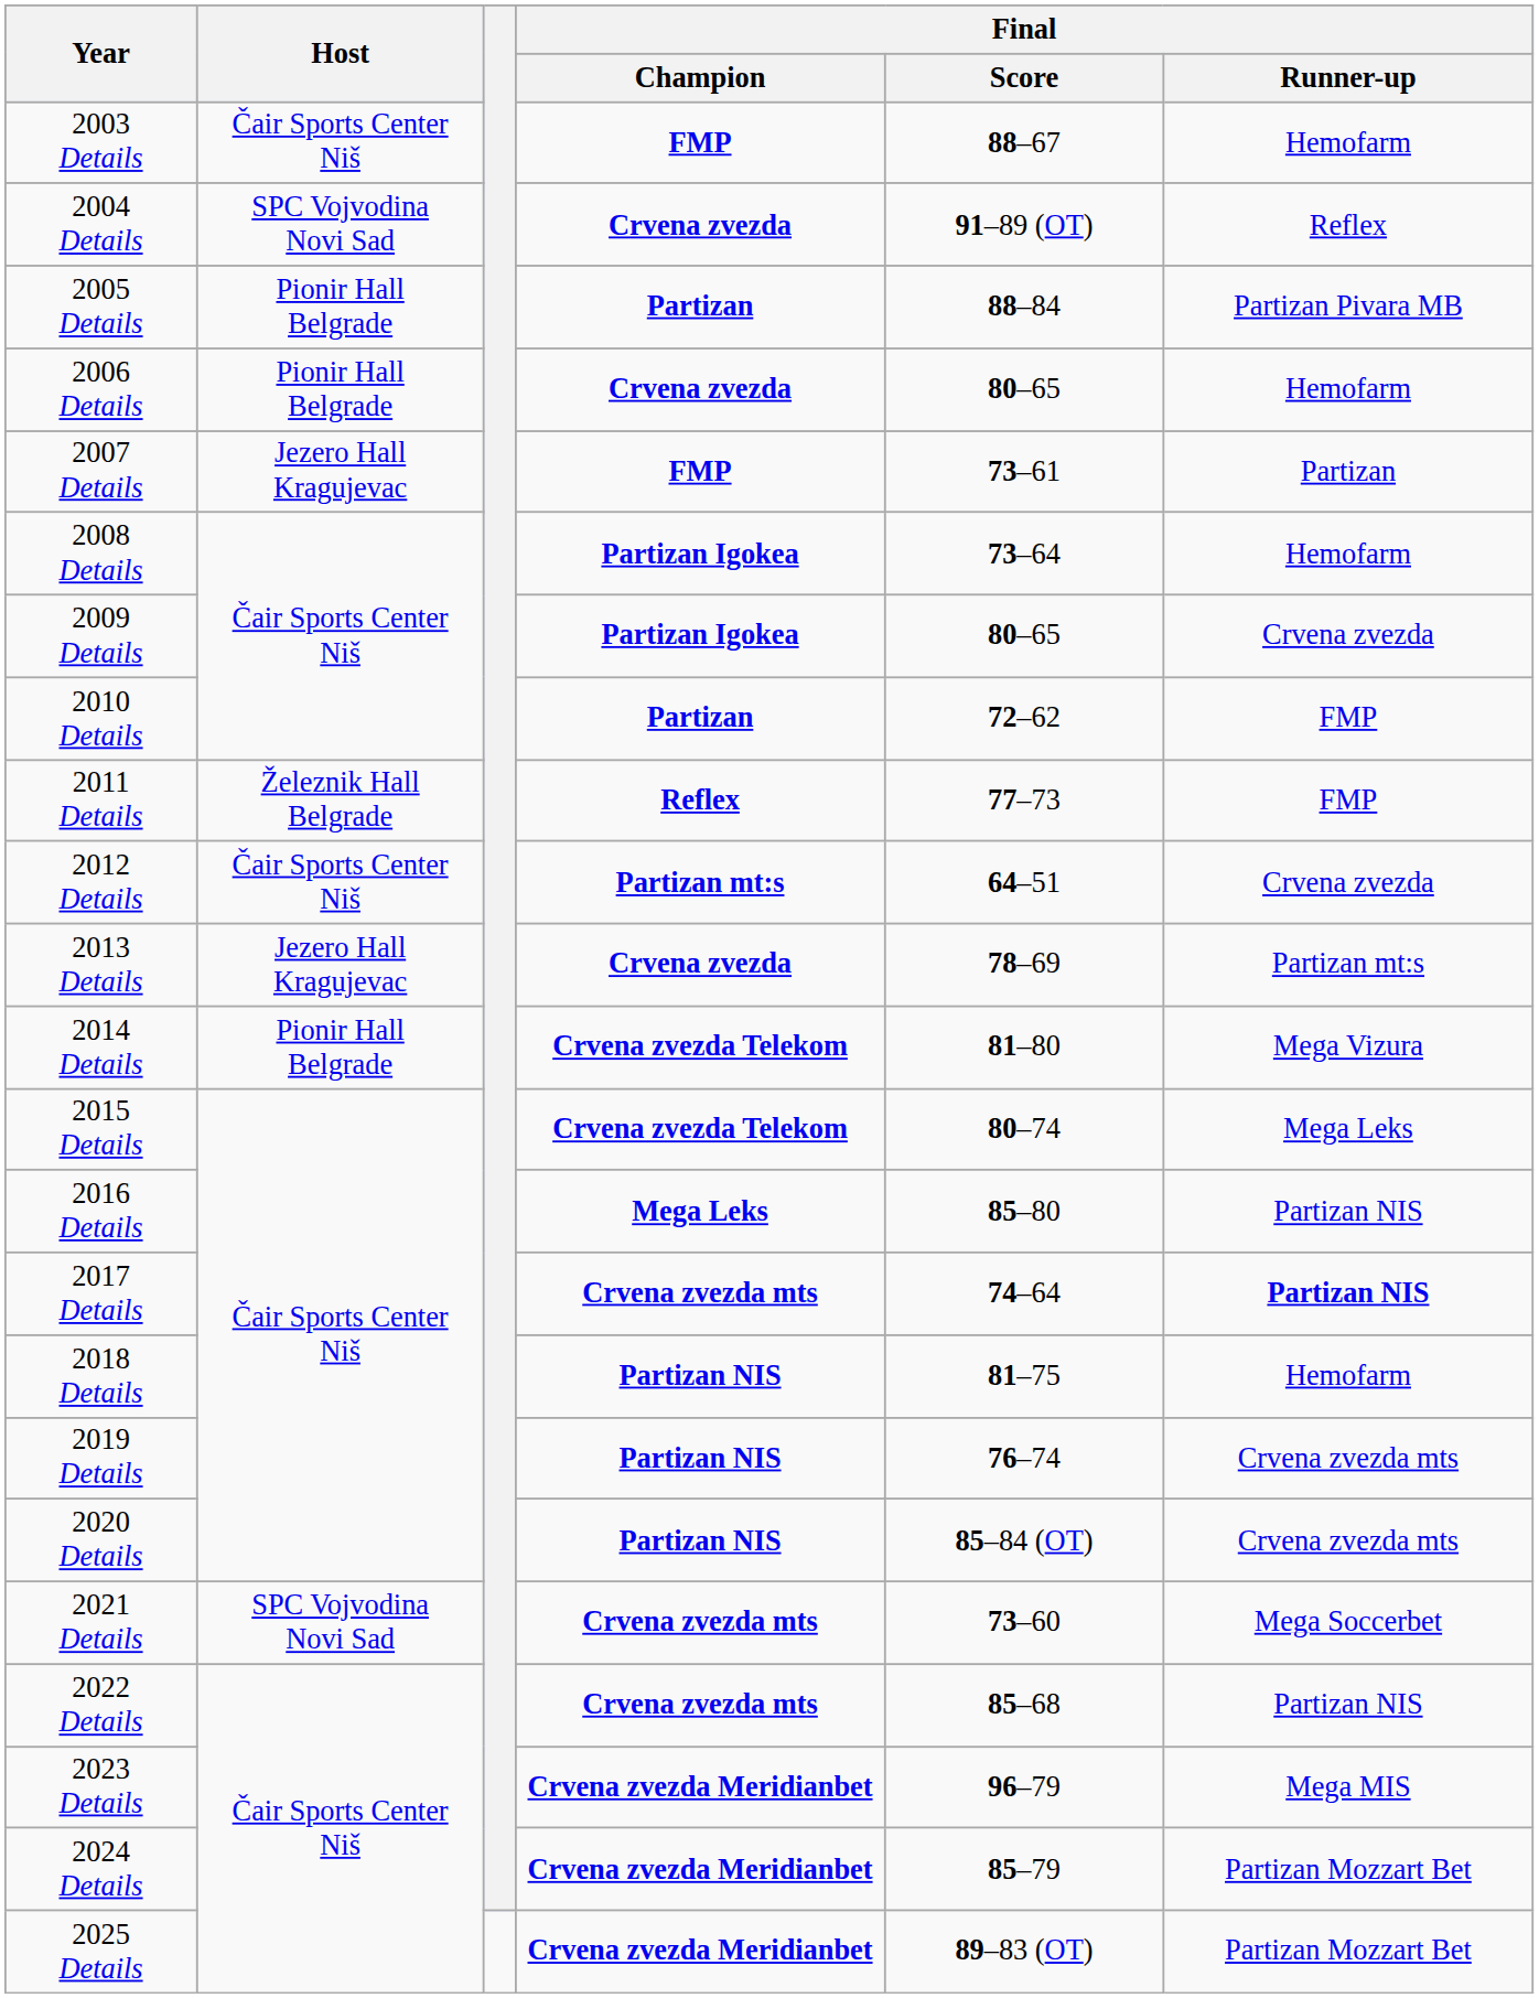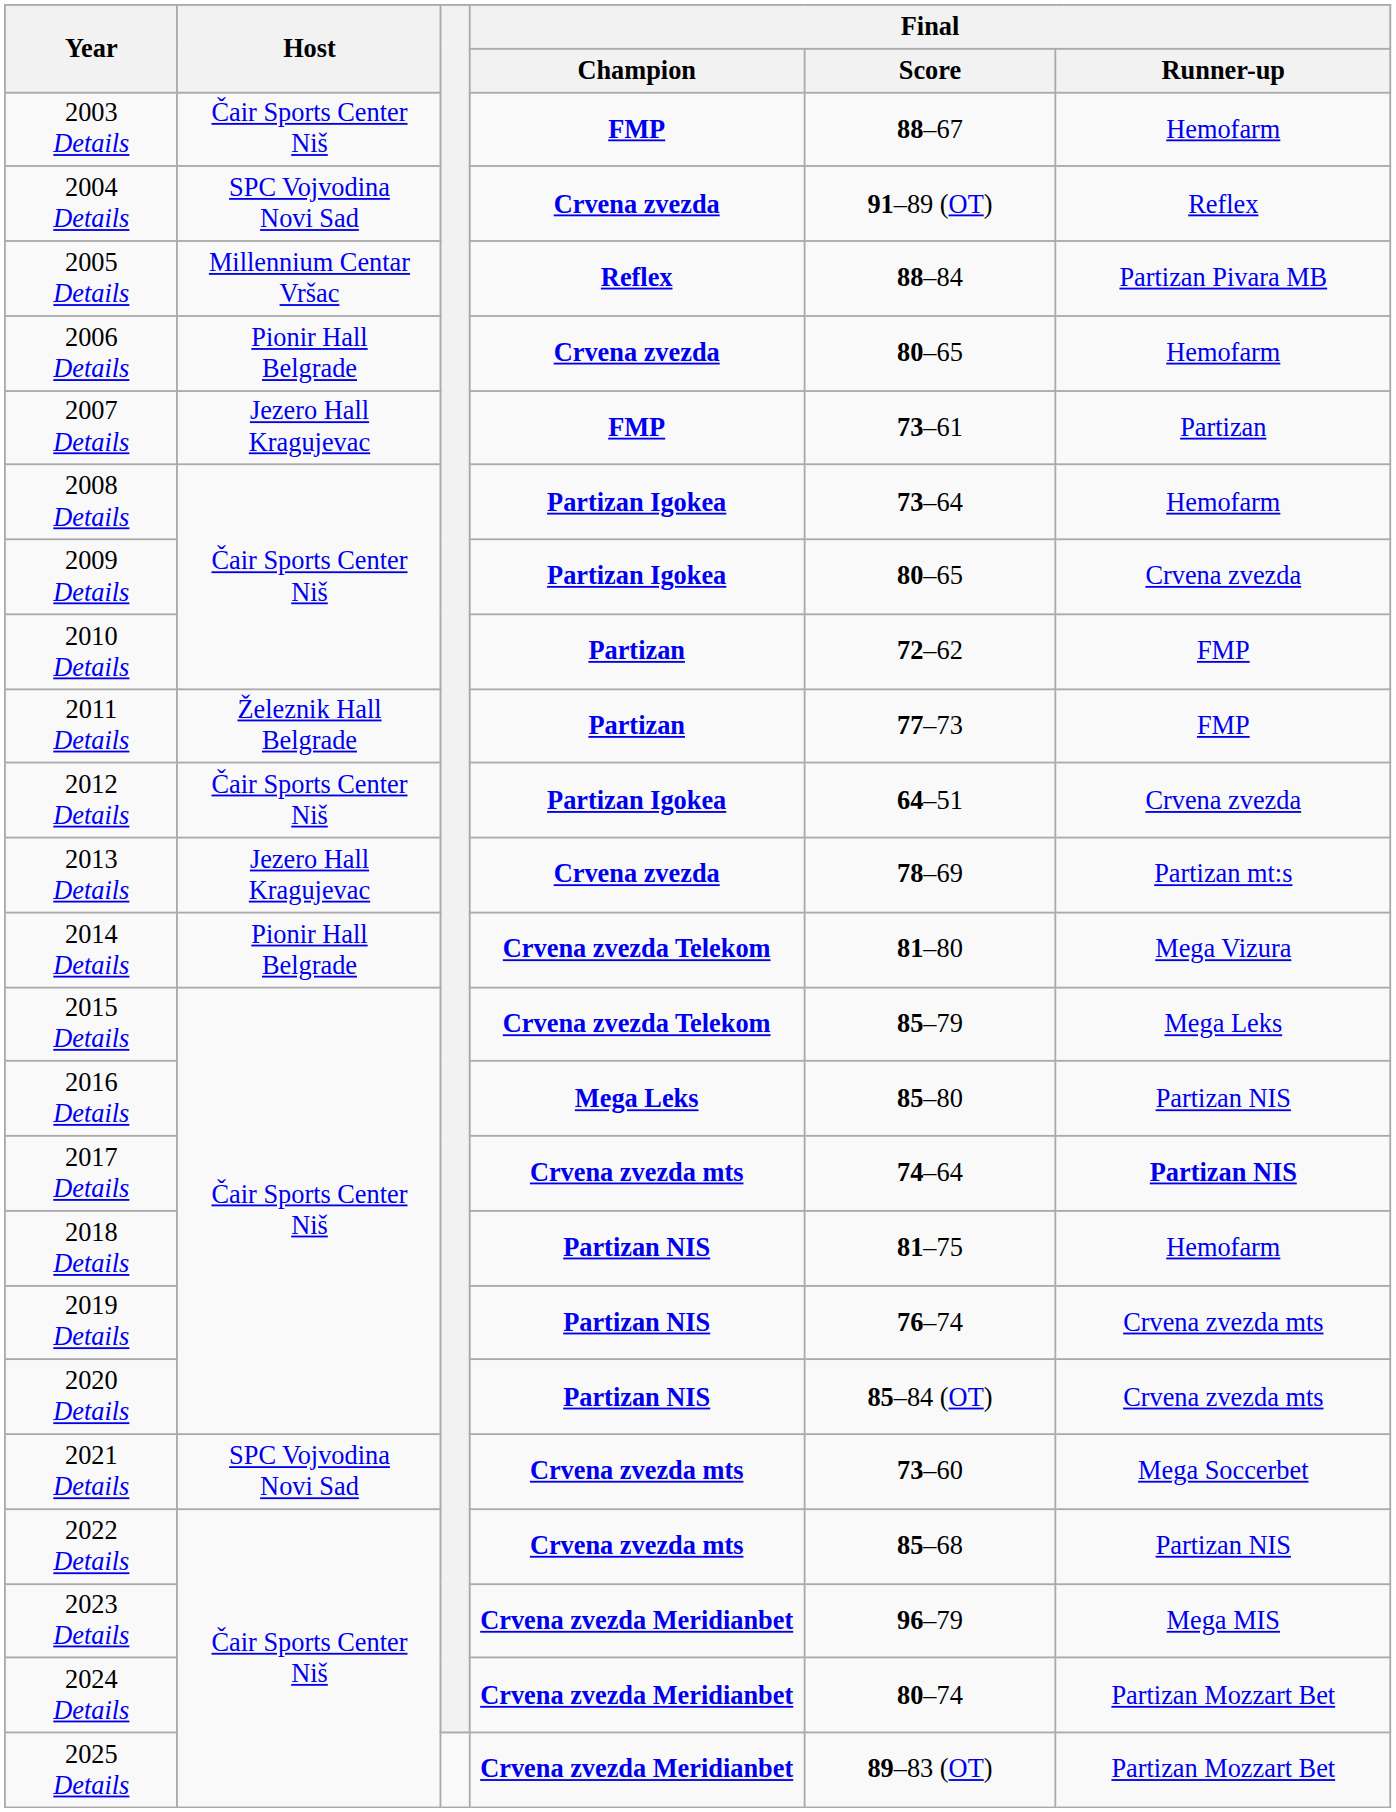 <table class="wikitable" style="font-size:90%; text-align: center; width:60%">
 <tr bgcolor=#C1D8FF>
 <th rowspan=2 width=6%>Year</th>
 <th rowspan=2 width=9%>Host</th>
 <th width=1% rowspan=24 bgcolor=ffffff></th>
 <th colspan=5>Final</th>
 </tr>
 <tr bgcolor=#EFEFEF>
 <th width=12%>Champion</th>
 <th width=9%>Score</th>
 <th width=12%>Runner-up</th>
 </tr>
 <tr>
 <td>2003<br><em><a href='#'>Details</a></em></td>
 <td><a href='#'>Čair Sports Center</a><br><a href='#'>Niš</a></td>
 <td><strong><a href='#'>FMP</a></strong></td>
 <td><strong>88</strong>–67</td>
 <td><a href='#'>Hemofarm</a></td>
 </tr>
 <tr>
 <td>2004<br><em><a href='#'>Details</a></em></td>
 <td><a href='#'>SPC Vojvodina</a><br><a href='#'>Novi Sad</a></td>
 <td><strong><a href='#'>Crvena zvezda</a></strong></td>
 <td><strong>91</strong>–89 (<a href='#'>OT</a>)</td>
 <td><a href='#'>Reflex</a></td>
 </tr>
 <tr>
 <td>2005<br><em><a href='#'>Details</a></em></td>
-<td><a href='#'>Pionir Hall</a><br><a href='#'>Belgrade</a></td>
-<td><strong><a href='#'>Partizan</a></strong></td>
+<td><a href='#'>Millennium Centar</a><br><a href='#'>Vršac</a></td>
+<td><strong><a href='#'>Reflex</a></strong></td>
 <td><strong>88</strong>–84</td>
 <td><a href='#'>Partizan Pivara MB</a></td>
 </tr>
 <tr>
 <td>2006<br><em><a href='#'>Details</a></em></td>
 <td><a href='#'>Pionir Hall</a><br><a href='#'>Belgrade</a></td>
 <td><strong><a href='#'>Crvena zvezda</a></strong></td>
 <td><strong>80</strong>–65</td>
 <td><a href='#'>Hemofarm</a></td>
 </tr>
 <tr>
 <td>2007<br><em><a href='#'>Details</a></em></td>
 <td><a href='#'>Jezero Hall</a><br><a href='#'>Kragujevac</a></td>
 <td><strong><a href='#'>FMP</a></strong></td>
 <td><strong>73</strong>–61</td>
 <td><a href='#'>Partizan</a></td>
 </tr>
 <tr>
 <td>2008<br><em><a href='#'>Details</a></em></td>
 <td rowspan=3><a href='#'>Čair Sports Center</a><br><a href='#'>Niš</a></td>
 <td><strong><a href='#'>Partizan Igokea</a></strong></td>
 <td><strong>73</strong>–64</td>
 <td><a href='#'>Hemofarm</a></td>
 </tr>
 <tr>
 <td>2009<br><em><a href='#'>Details</a></em></td>
 <td><strong><a href='#'>Partizan Igokea</a></strong></td>
 <td><strong>80</strong>–65</td>
 <td><a href='#'>Crvena zvezda</a></td>
 </tr>
 <tr>
 <td>2010<br><em><a href='#'>Details</a></em></td>
 <td><strong><a href='#'>Partizan</a></strong></td>
 <td><strong>72</strong>–62</td>
 <td><a href='#'>FMP</a></td>
 </tr>
 <tr>
 <td>2011<br><em><a href='#'>Details</a></em></td>
 <td><a href='#'>Železnik Hall</a><br><a href='#'>Belgrade</a></td>
-<td><strong><a href='#'>Reflex</a></strong></td>
+<td><strong><a href='#'>Partizan</a></strong></td>
 <td><strong>77</strong>–73</td>
 <td><a href='#'>FMP</a></td>
 </tr>
 <tr>
 <td>2012<br><em><a href='#'>Details</a></em></td>
 <td><a href='#'>Čair Sports Center</a><br><a href='#'>Niš</a></td>
-<td><strong><a href='#'>Partizan mt:s</a></strong></td>
+<td><strong><a href='#'>Partizan Igokea</a></strong></td>
 <td><strong>64</strong>–51</td>
 <td><a href='#'>Crvena zvezda</a></td>
 </tr>
 <tr>
 <td>2013<br><em><a href='#'>Details</a></em></td>
 <td><a href='#'>Jezero Hall</a><br><a href='#'>Kragujevac</a></td>
 <td><strong><a href='#'>Crvena zvezda</a></strong></td>
 <td><strong>78</strong>–69</td>
 <td><a href='#'>Partizan mt:s</a></td>
 </tr>
 <tr>
 <td>2014<br><em><a href='#'>Details</a></em></td>
 <td><a href='#'>Pionir Hall</a><br><a href='#'>Belgrade</a></td>
 <td><strong><a href='#'>Crvena zvezda Telekom</a></strong></td>
 <td><strong>81</strong>–80</td>
 <td><a href='#'>Mega Vizura</a></td>
 </tr>
 <tr>
 <td>2015<br><em><a href='#'>Details</a></em></td>
 <td rowspan=6><a href='#'>Čair Sports Center</a><br><a href='#'>Niš</a></td>
 <td><strong><a href='#'>Crvena zvezda Telekom</a></strong></td>
-<td><strong>80</strong>–74</td>
+<td><strong>85</strong>–79</td>
 <td><a href='#'>Mega Leks</a></td>
 </tr>
 <tr>
 <td>2016<br><em><a href='#'>Details</a></em></td>
 <td><strong><a href='#'>Mega Leks</a></strong></td>
 <td><strong>85</strong>–80</td>
 <td><a href='#'>Partizan NIS</a></td>
 </tr>
 <tr>
 <td>2017<br><em><a href='#'>Details</a></em></td>
 <td><strong><a href='#'>Crvena zvezda mts</a></strong></td>
 <td><strong>74</strong>–64</td>
 <td><strong><a href='#'>Partizan NIS</a></strong></td>
 </tr>
 <tr>
 <td>2018<br><em><a href='#'>Details</a></em></td>
 <td><strong><a href='#'>Partizan NIS</a></strong></td>
 <td><strong>81</strong>–75</td>
 <td><a href='#'>Hemofarm</a></td>
 </tr>
 <tr>
 <td>2019<br><em><a href='#'>Details</a></em></td>
 <td><strong><a href='#'>Partizan NIS</a></strong></td>
 <td><strong>76</strong>–74</td>
 <td><a href='#'>Crvena zvezda mts</a></td>
 </tr>
 <tr>
 <td>2020<br><em><a href='#'>Details</a></em></td>
 <td><strong><a href='#'>Partizan NIS</a></strong></td>
 <td><strong>85</strong>–84 (<a href='#'>OT</a>)</td>
 <td><a href='#'>Crvena zvezda mts</a></td>
 </tr>
 <tr>
 <td>2021<br><em><a href='#'>Details</a></em></td>
 <td><a href='#'>SPC Vojvodina</a><br><a href='#'>Novi Sad</a></td>
 <td><strong><a href='#'>Crvena zvezda mts</a></strong></td>
 <td><strong>73</strong>–60</td>
 <td><a href='#'>Mega Soccerbet</a></td>
 </tr>
 <tr>
 <td>2022<br><em><a href='#'>Details</a></em></td>
 <td rowspan=4><a href='#'>Čair Sports Center</a><br><a href='#'>Niš</a></td>
 <td><strong><a href='#'>Crvena zvezda mts</a></strong></td>
 <td><strong>85</strong>–68</td>
 <td><a href='#'>Partizan NIS</a></td>
 </tr>
 <tr>
 <td>2023<br><em><a href='#'>Details</a></em></td>
 <td><strong><a href='#'>Crvena zvezda Meridianbet</a></strong></td>
 <td><strong>96</strong>–79</td>
 <td><a href='#'>Mega MIS</a></td>
 </tr>
 <tr>
 <td>2024<br><em><a href='#'>Details</a></em></td>
 <td><strong><a href='#'>Crvena zvezda Meridianbet</a></strong></td>
-<td><strong>85</strong>–79</td>
+<td><strong>80</strong>–74</td>
 <td><a href='#'>Partizan Mozzart Bet</a></td>
 </tr>
 <tr>
 <td>2025<br><em><a href='#'>Details</a></em></td>
 <td></td>
 <td><strong><a href='#'>Crvena zvezda Meridianbet</a></strong></td>
 <td><strong>89</strong>–83 (<a href='#'>OT</a>)</td>
 <td><a href='#'>Partizan Mozzart Bet</a></td>
 </tr>
 </table>
